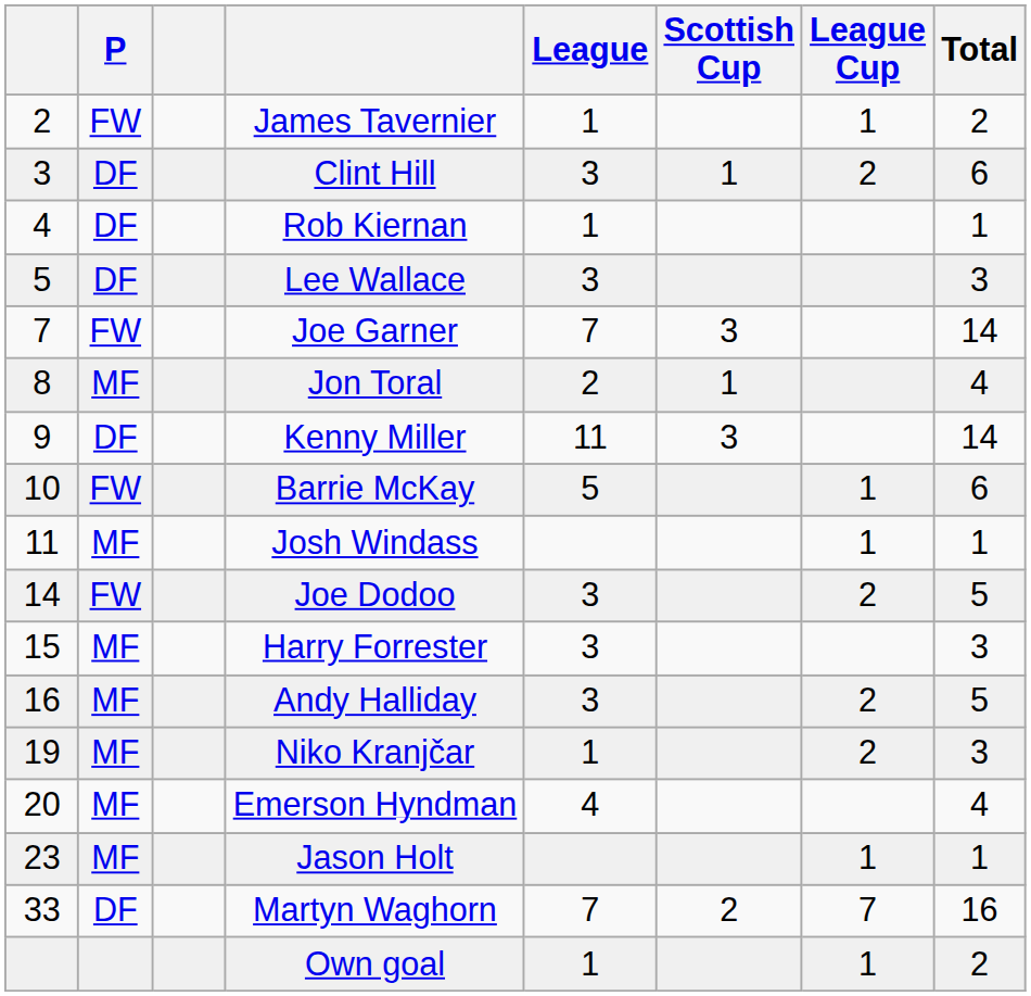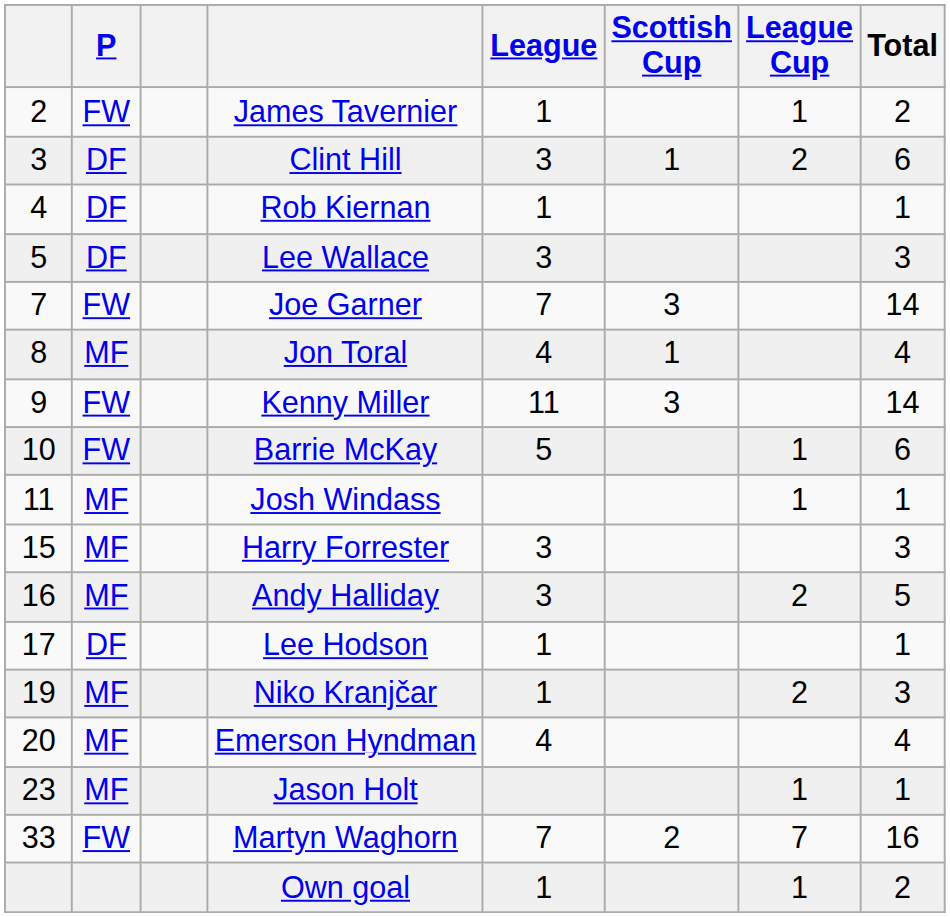 <table class="wikitable sortable" style="text-align: center;">
 <tr>
 <th width=28><br></th>
 <th width=28><a href='#'>P</a><br></th>
 <th width=28><br></th>
 <th><br></th>
 <th><a href='#'>League</a><br></th>
 <th><a href='#'>Scottish<br>Cup</a><br></th>
 <th><a href='#'>League<br>Cup</a><br></th>
 <th>Total<br></th>
 </tr>
 <tr>
 <td>2</td>
 <td><a href='#'>FW</a></td>
 <td></td>
 <td><a href='#'>James Tavernier</a></td>
 <td>1</td>
 <td></td>
 <td>1</td>
 <td>2</td>
 </tr>
 <tr bgcolor = "#F0F0F0">
 <td>3</td>
 <td><a href='#'>DF</a></td>
 <td></td>
 <td><a href='#'>Clint Hill</a></td>
 <td>3</td>
 <td>1</td>
 <td>2</td>
 <td>6</td>
 </tr>
 <tr>
 <td>4</td>
 <td><a href='#'>DF</a></td>
 <td></td>
 <td><a href='#'>Rob Kiernan</a></td>
 <td>1</td>
 <td></td>
 <td></td>
 <td>1</td>
 </tr>
 <tr bgcolor = "#F0F0F0">
 <td>5</td>
 <td><a href='#'>DF</a></td>
 <td></td>
 <td><a href='#'>Lee Wallace</a></td>
 <td>3</td>
 <td></td>
 <td></td>
 <td>3</td>
 </tr>
 <tr>
 <td>7</td>
 <td><a href='#'>FW</a></td>
 <td></td>
 <td><a href='#'>Joe Garner</a></td>
 <td>7</td>
 <td>3</td>
 <td></td>
 <td>14</td>
 </tr>
 <tr bgcolor = "#F0F0F0">
 <td>8</td>
 <td><a href='#'>MF</a></td>
 <td></td>
 <td><a href='#'>Jon Toral</a></td>
-<td>2</td>
+<td>4</td>
 <td>1</td>
 <td></td>
 <td>4</td>
 </tr>
 <tr>
 <td>9</td>
-<td><a href='#'>DF</a></td>
+<td><a href='#'>FW</a></td>
 <td></td>
 <td><a href='#'>Kenny Miller</a></td>
 <td>11</td>
 <td>3</td>
 <td></td>
 <td>14</td>
 </tr>
 <tr bgcolor = "#F0F0F0">
 <td>10</td>
 <td><a href='#'>FW</a></td>
 <td></td>
 <td><a href='#'>Barrie McKay</a></td>
 <td>5</td>
 <td></td>
 <td>1</td>
 <td>6</td>
 </tr>
 <tr>
 <td>11</td>
 <td><a href='#'>MF</a></td>
 <td></td>
 <td><a href='#'>Josh Windass</a></td>
 <td></td>
 <td></td>
 <td>1</td>
 <td>1</td>
 </tr>
-<tr bgcolor = "#F0F0F0">
-<td>14</td>
-<td><a href='#'>FW</a></td>
-<td></td>
-<td><a href='#'>Joe Dodoo</a></td>
-<td>3</td>
-<td></td>
-<td>2</td>
-<td>5</td>
-</tr>
 <tr>
 <td>15</td>
 <td><a href='#'>MF</a></td>
 <td></td>
 <td><a href='#'>Harry Forrester</a></td>
 <td>3</td>
 <td></td>
 <td></td>
 <td>3</td>
 </tr>
 <tr bgcolor = "#F0F0F0">
 <td>16</td>
 <td><a href='#'>MF</a></td>
 <td></td>
 <td><a href='#'>Andy Halliday</a></td>
 <td>3</td>
 <td></td>
 <td>2</td>
 <td>5</td>
+</tr>
+<tr>
+<td>17</td>
+<td><a href='#'>DF</a></td>
+<td></td>
+<td><a href='#'>Lee Hodson</a></td>
+<td>1</td>
+<td></td>
+<td></td>
+<td>1</td>
 </tr>
 <tr bgcolor = "#F0F0F0">
 <td>19</td>
 <td><a href='#'>MF</a></td>
 <td></td>
 <td><a href='#'>Niko Kranjčar</a></td>
 <td>1</td>
 <td></td>
 <td>2</td>
 <td>3</td>
 </tr>
 <tr>
 <td>20</td>
 <td><a href='#'>MF</a></td>
 <td></td>
 <td><a href='#'>Emerson Hyndman</a></td>
 <td>4</td>
 <td></td>
 <td></td>
 <td>4</td>
 </tr>
 <tr bgcolor = "#F0F0F0">
 <td>23</td>
 <td><a href='#'>MF</a></td>
 <td></td>
 <td><a href='#'>Jason Holt</a></td>
 <td></td>
 <td></td>
 <td>1</td>
 <td>1</td>
 </tr>
 <tr>
 <td>33</td>
-<td><a href='#'>DF</a></td>
+<td><a href='#'>FW</a></td>
 <td></td>
 <td><a href='#'>Martyn Waghorn</a></td>
 <td>7</td>
 <td>2</td>
 <td>7</td>
 <td>16</td>
 </tr>
 <tr bgcolor = "#F0F0F0">
 <td></td>
 <td></td>
 <td></td>
 <td><a href='#'>Own goal</a></td>
 <td>1</td>
 <td></td>
 <td>1</td>
 <td>2</td>
 </tr>
 </table>
